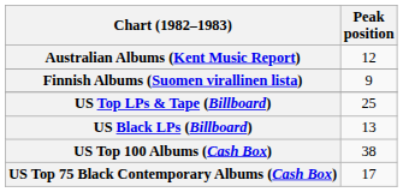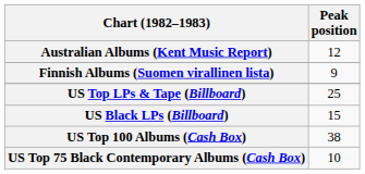 <table class="wikitable sortable plainrowheaders" style="text-align:center">
 <tr>
 <th scope="col">Chart (1982–1983)</th>
 <th scope="col">Peak<br>position</th>
 </tr>
 <tr>
 <th scope="row">Australian Albums (<a href='#'>Kent Music Report</a>)</th>
 <td>12</td>
 </tr>
 <tr>
 </tr>
 <tr>
 </tr>
 <tr>
 <th scope="row">Finnish Albums (<a href='#'>Suomen virallinen lista</a>)</th>
 <td>9</td>
 </tr>
 <tr>
 </tr>
 <tr>
 </tr>
 <tr>
 </tr>
 <tr>
 </tr>
 <tr>
 </tr>
 <tr>
 <th scope="row">US <a href='#'>Top LPs & Tape</a> (<em><a href='#'>Billboard</a></em>)</th>
 <td>25</td>
 </tr>
 <tr>
 <th scope="row">US <a href='#'>Black LPs</a> (<em><a href='#'>Billboard</a></em>)</th>
-<td>13</td>
+<td>15</td>
 </tr>
 <tr>
 <th scope="row">US Top 100 Albums (<em><a href='#'>Cash Box</a></em>)</th>
 <td>38</td>
 </tr>
 <tr>
 <th scope="row">US Top 75 Black Contemporary Albums (<em><a href='#'>Cash Box</a></em>)</th>
-<td>17</td>
+<td>10</td>
 </tr>
 </table>
